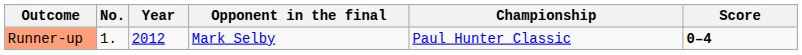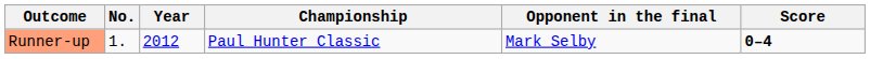 <table class="sortable wikitable">
 <tr>
 <th width="80">Outcome</th>
 <th width="20">No.</th>
 <th width="50">Year</th>
+<th width="250">Championship</th>
 <th width="200">Opponent in the final</th>
-<th width="250">Championship</th>
 <th width="100">Score</th>
 </tr>
 <tr>
 <td style="background:#ffa07a;">Runner-up</td>
 <td>1.</td>
 <td><a href='#'>2012</a></td>
+<td><a href='#'>Paul Hunter Classic</a></td>
 <td> <a href='#'>Mark Selby</a></td>
-<td><a href='#'>Paul Hunter Classic</a></td>
 <td><strong>0–4</strong></td>
 </tr>
 </table>
